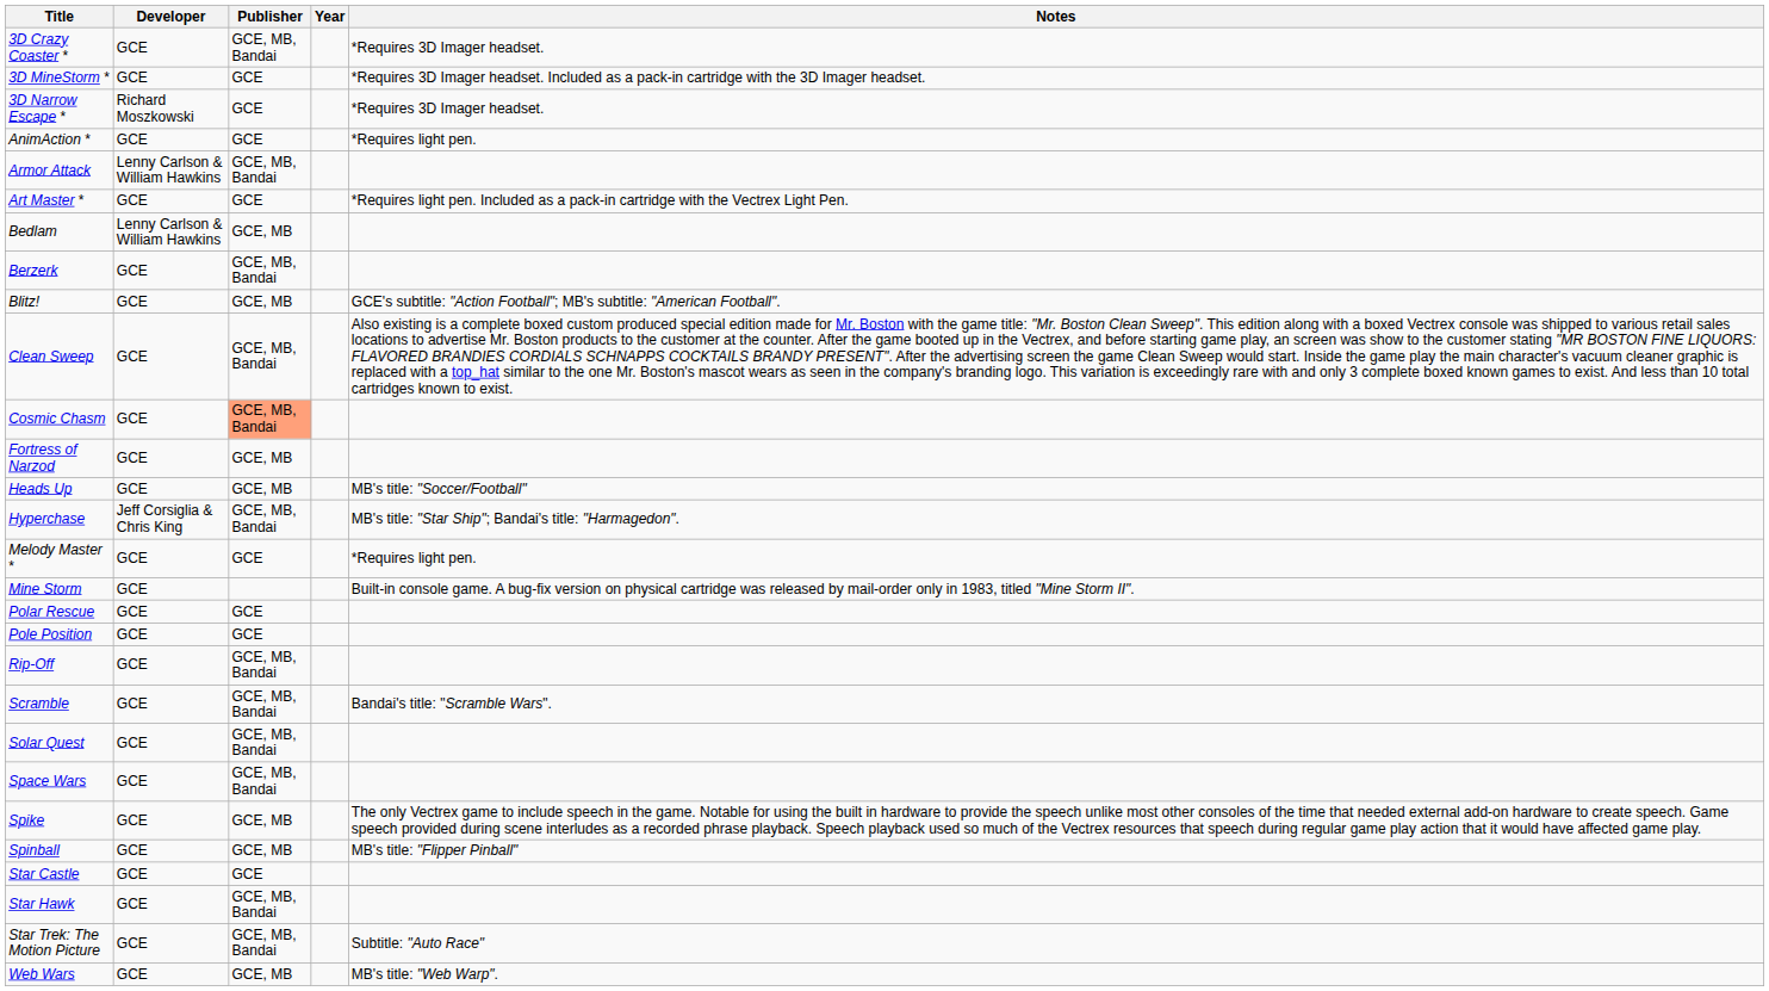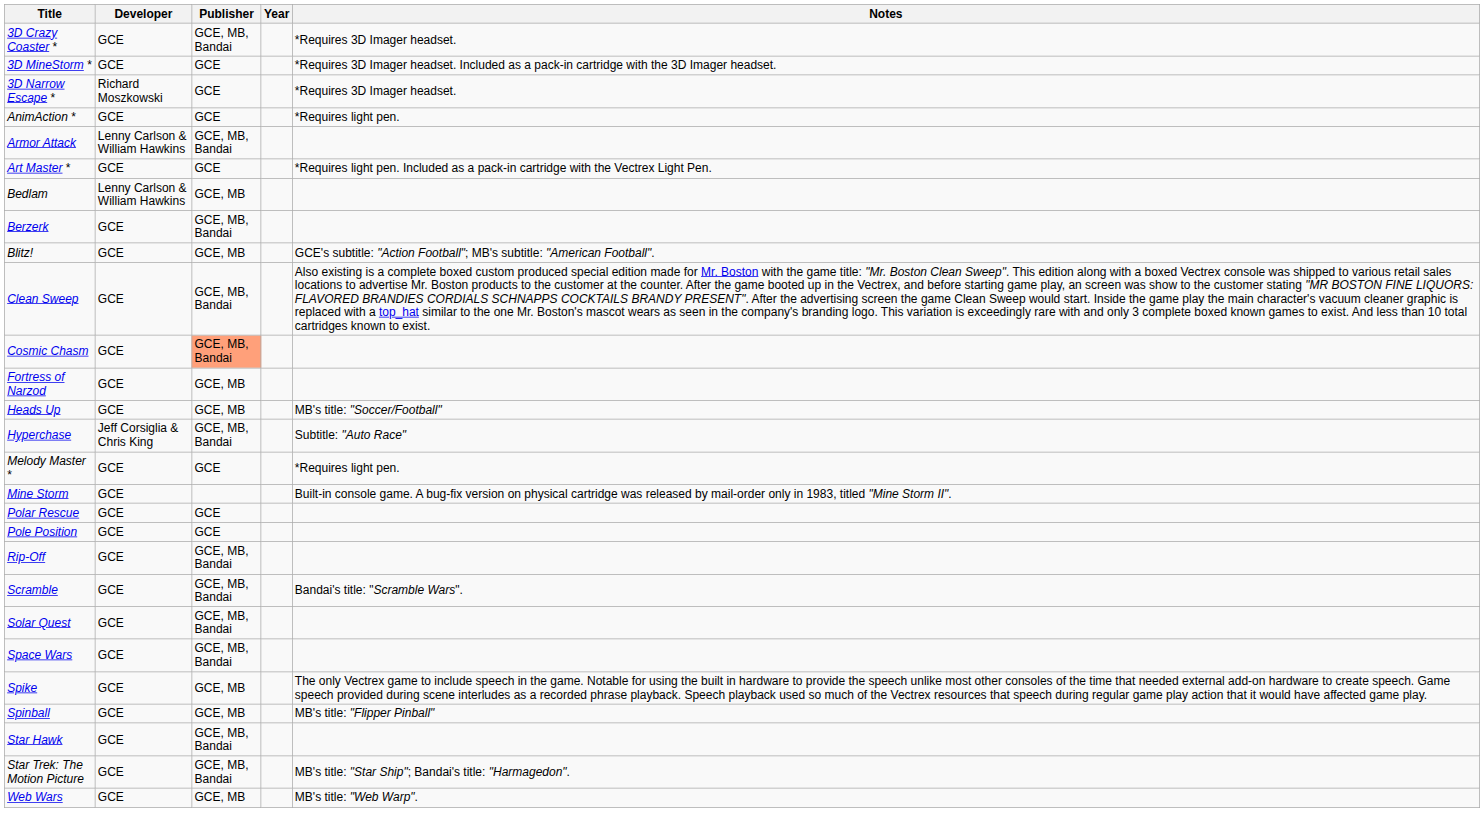 <table class="wikitable sortable">
 <tr>
 <th>Title</th>
 <th>Developer</th>
 <th>Publisher</th>
 <th>Year</th>
 <th class="unsortable">Notes</th>
 </tr>
 <tr id="0.E2.80.939">
 <td><em><a href='#'>3D Crazy Coaster</a></em> *</td>
 <td>GCE</td>
 <td>GCE, MB, Bandai</td>
 <td></td>
 <td>*Requires 3D Imager headset.</td>
 </tr>
 <tr>
 <td><em><a href='#'>3D MineStorm</a></em> *</td>
 <td>GCE</td>
 <td>GCE</td>
 <td></td>
 <td>*Requires 3D Imager headset. Included as a pack-in cartridge with the 3D Imager headset.</td>
 </tr>
 <tr>
 <td><em><a href='#'>3D Narrow Escape</a></em> *</td>
 <td>Richard Moszkowski</td>
 <td>GCE</td>
 <td></td>
 <td>*Requires 3D Imager headset.</td>
 </tr>
 <tr>
 <td><em>AnimAction</em> *</td>
 <td>GCE</td>
 <td>GCE</td>
 <td></td>
 <td>*Requires light pen.</td>
 </tr>
 <tr>
 <td><em><a href='#'>Armor Attack</a></em></td>
 <td>Lenny Carlson & William Hawkins</td>
 <td>GCE, MB, Bandai</td>
 <td></td>
 <td></td>
 </tr>
 <tr>
 <td><em><a href='#'>Art Master</a></em> *</td>
 <td>GCE</td>
 <td>GCE</td>
 <td></td>
 <td>*Requires light pen. Included as a pack-in cartridge with the Vectrex Light Pen.</td>
 </tr>
 <tr>
 <td><em>Bedlam</em></td>
 <td>Lenny Carlson & William Hawkins</td>
 <td>GCE, MB</td>
 <td></td>
 <td></td>
 </tr>
 <tr>
 <td><em><a href='#'>Berzerk</a></em></td>
 <td>GCE</td>
 <td>GCE, MB, Bandai</td>
 <td></td>
 <td></td>
 </tr>
 <tr>
 <td><em>Blitz!</em></td>
 <td>GCE</td>
 <td>GCE, MB</td>
 <td></td>
 <td>GCE's subtitle: <em>"Action Football"</em>; MB's subtitle: <em>"American Football"</em>.</td>
 </tr>
 <tr>
 <td><em><a href='#'>Clean Sweep</a></em></td>
 <td>GCE</td>
 <td>GCE, MB, Bandai</td>
 <td></td>
 <td>Also existing is a complete boxed custom produced special edition made for <a href='#'>Mr. Boston</a> with the game  title: <em>"Mr. Boston Clean Sweep"</em>. This edition along with a boxed Vectrex console was shipped to various retail sales locations to advertise Mr. Boston products to the customer at the counter. After the game booted up in the Vectrex, and before starting game play, an screen was show to the customer stating <em>"MR BOSTON FINE LIQUORS: FLAVORED BRANDIES CORDIALS SCHNAPPS COCKTAILS BRANDY PRESENT"</em>. After the advertising screen the game Clean Sweep would start. Inside the game play the main character's vacuum cleaner graphic is replaced with a <a href='#'>top_hat</a> similar to the one Mr. Boston's mascot wears as seen in the company's branding logo. This variation is exceedingly rare with and only 3 complete boxed known games to exist. And less than 10 total cartridges known to exist.</td>
 </tr>
 <tr>
 <td><em><a href='#'>Cosmic Chasm</a></em></td>
 <td>GCE</td>
 <td style="background: lightsalmon;">GCE, MB, Bandai</td>
 <td></td>
 <td></td>
 </tr>
 <tr>
 <td><em><a href='#'>Fortress of Narzod</a></em></td>
 <td>GCE</td>
 <td>GCE, MB</td>
 <td></td>
 <td></td>
 </tr>
 <tr>
 <td><em><a href='#'>Heads Up</a></em></td>
 <td>GCE</td>
 <td>GCE, MB</td>
 <td></td>
 <td>MB's title: <em>"Soccer/Football"</em></td>
 </tr>
 <tr>
 <td><em><a href='#'>Hyperchase</a></em></td>
 <td>Jeff Corsiglia & Chris King</td>
 <td>GCE, MB, Bandai</td>
 <td></td>
-<td>MB's title: <em>"Star Ship"</em>; Bandai's title: <em>"Harmagedon"</em>.</td>
+<td>Subtitle: <em>"Auto Race"</em></td>
 </tr>
 <tr>
 <td><em>Melody Master</em> *</td>
 <td>GCE</td>
 <td>GCE</td>
 <td></td>
 <td>*Requires light pen.</td>
 </tr>
 <tr>
 <td><em><a href='#'>Mine Storm</a></em></td>
 <td>GCE</td>
 <td></td>
 <td></td>
 <td>Built-in console game. A bug-fix version on physical cartridge was released by mail-order only in 1983, titled <em>"Mine Storm II"</em>.</td>
 </tr>
 <tr>
 <td><em><a href='#'>Polar Rescue</a></em></td>
 <td>GCE</td>
 <td>GCE</td>
 <td></td>
 <td></td>
 </tr>
 <tr>
 <td><em><a href='#'>Pole Position</a></em></td>
 <td>GCE</td>
 <td>GCE</td>
 <td></td>
 <td></td>
 </tr>
 <tr>
 <td><em><a href='#'>Rip-Off</a></em></td>
 <td>GCE</td>
 <td>GCE, MB, Bandai</td>
 <td></td>
 <td></td>
 </tr>
 <tr>
 <td><em><a href='#'>Scramble</a></em></td>
 <td>GCE</td>
 <td>GCE, MB, Bandai</td>
 <td></td>
 <td>Bandai's title: "<em>Scramble Wars</em>".</td>
 </tr>
 <tr>
 <td><em><a href='#'>Solar Quest</a></em></td>
 <td>GCE</td>
 <td>GCE, MB, Bandai</td>
 <td></td>
 <td></td>
 </tr>
 <tr>
 <td><em><a href='#'>Space Wars</a></em></td>
 <td>GCE</td>
 <td>GCE, MB, Bandai</td>
 <td></td>
 <td></td>
 </tr>
 <tr>
 <td><em><a href='#'>Spike</a></em></td>
 <td>GCE</td>
 <td>GCE, MB</td>
 <td></td>
 <td>The only Vectrex game to include speech in the game. Notable for using the built in hardware to provide the speech unlike most other consoles of the time that needed external add-on hardware to create speech. Game speech provided during scene interludes as a recorded phrase playback. Speech playback used so much of the Vectrex resources that speech during regular game play action that it would have affected game play.</td>
 </tr>
 <tr>
 <td><em><a href='#'>Spinball</a></em></td>
 <td>GCE</td>
 <td>GCE, MB</td>
 <td></td>
 <td>MB's title: <em>"Flipper Pinball"</em></td>
 </tr>
 <tr>
-<td><em><a href='#'>Star Castle</a></em></td>
-<td>GCE</td>
-<td>GCE</td>
-<td></td>
-<td></td>
-</tr>
-<tr>
 <td><em><a href='#'>Star Hawk</a></em></td>
 <td>GCE</td>
 <td>GCE, MB, Bandai</td>
 <td></td>
 <td></td>
 </tr>
 <tr>
 <td><em>Star Trek: The Motion Picture</em></td>
 <td>GCE</td>
 <td>GCE, MB, Bandai</td>
 <td></td>
-<td>Subtitle: <em>"Auto Race"</em></td>
+<td>MB's title: <em>"Star Ship"</em>; Bandai's title: <em>"Harmagedon"</em>.</td>
 </tr>
 <tr>
 <td><em><a href='#'>Web Wars</a></em></td>
 <td>GCE</td>
 <td>GCE, MB</td>
 <td></td>
 <td>MB's title: <em>"Web Warp"</em>.</td>
 </tr>
 </table>
